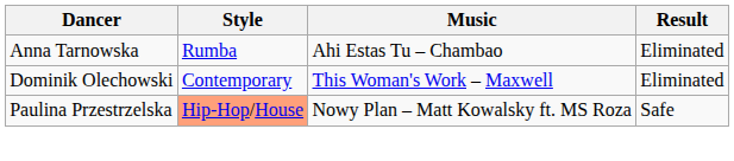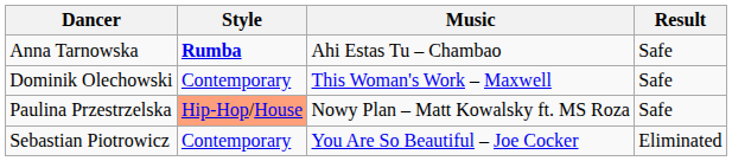 <table class="wikitable">
 <tr>
 <th>Dancer</th>
 <th>Style</th>
 <th>Music</th>
 <th>Result</th>
 </tr>
 <tr>
 <td>Anna Tarnowska</td>
-<td><a href='#'>Rumba</a></td>
+<td><strong><a href='#'>Rumba</a></strong></td>
 <td>Ahi Estas Tu – Chambao</td>
-<td>Eliminated</td>
+<td>Safe</td>
 </tr>
 <tr>
 <td>Dominik Olechowski</td>
 <td><a href='#'>Contemporary</a></td>
 <td><a href='#'>This Woman's Work</a> – <a href='#'>Maxwell</a></td>
-<td>Eliminated</td>
+<td>Safe</td>
 </tr>
 <tr>
 <td>Paulina Przestrzelska</td>
 <td style="background: lightsalmon;"><a href='#'>Hip-Hop</a>/<a href='#'>House</a></td>
 <td>Nowy Plan – Matt Kowalsky ft. MS Roza</td>
 <td>Safe</td>
 </tr>
 <tr>
+<td>Sebastian Piotrowicz</td>
+<td><a href='#'>Contemporary</a></td>
+<td><a href='#'>You Are So Beautiful</a> – <a href='#'>Joe Cocker</a></td>
+<td>Eliminated</td>
+</tr>
+<tr>
 </tr>
 </table>
